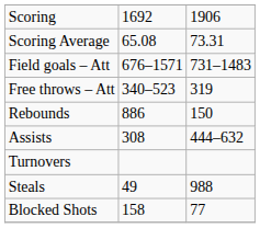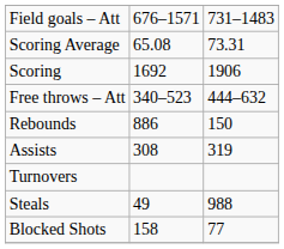 <table class="wikitable">
 <tr>
+</tr>
+<tr>
+<td>Field goals – Att</td>
+<td>676–1571</td>
+<td>731–1483</td>
+</tr>
+<tr>
+<td>Scoring Average</td>
+<td>65.08</td>
+<td>73.31</td>
 </tr>
 <tr>
 <td>Scoring</td>
 <td>1692</td>
 <td>1906</td>
 </tr>
 <tr>
-<td>Scoring Average</td>
-<td>65.08</td>
-<td>73.31</td>
-</tr>
-<tr>
-<td>Field goals – Att</td>
-<td>676–1571</td>
-<td>731–1483</td>
-</tr>
-<tr>
 <td>Free throws – Att</td>
 <td>340–523</td>
-<td>319</td>
+<td>444–632</td>
 </tr>
 <tr>
 <td>Rebounds</td>
 <td>886</td>
 <td>150</td>
 </tr>
 <tr>
 <td>Assists</td>
 <td>308</td>
-<td>444–632</td>
+<td>319</td>
 </tr>
 <tr>
 <td>Turnovers</td>
 <td></td>
 <td></td>
 </tr>
 <tr>
 <td>Steals</td>
 <td>49</td>
 <td>988</td>
 </tr>
 <tr>
 <td>Blocked Shots</td>
 <td>158</td>
 <td>77</td>
 </tr>
 <tr>
 </tr>
 </table>
